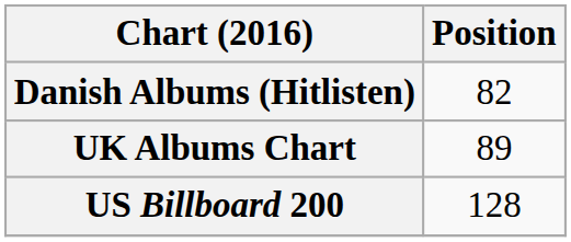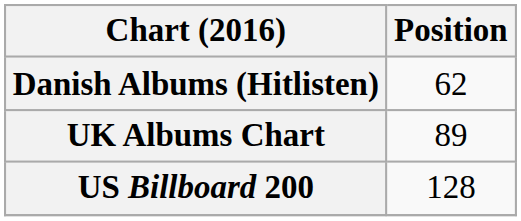 <table class="wikitable sortable plainrowheaders" style="text-align:center">
 <tr>
 <th scope="col">Chart (2016)</th>
 <th scope="col">Position</th>
 </tr>
 <tr>
 <th scope="row">Danish Albums (Hitlisten)</th>
-<td>82</td>
+<td>62</td>
 </tr>
 <tr>
 <th scope="row">UK Albums Chart</th>
 <td>89</td>
 </tr>
 <tr>
 <th scope="row">US <em>Billboard</em> 200</th>
 <td>128</td>
 </tr>
 <tr>
 </tr>
 </table>
